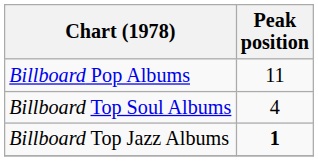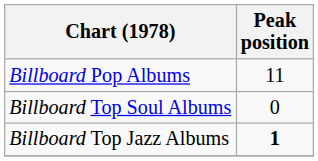 <table class="wikitable">
 <tr>
 <th>Chart (1978)</th>
 <th>Peak<br>position</th>
 </tr>
 <tr>
 <td><a href='#'><em>Billboard</em> Pop Albums</a></td>
 <td align=center>11</td>
 </tr>
 <tr>
 <td><em>Billboard</em> <a href='#'>Top Soul Albums</a></td>
-<td align=center>4</td>
+<td align=center>0</td>
 </tr>
 <tr>
 <td><em>Billboard</em> Top Jazz Albums</td>
 <td align=center><strong>1</strong></td>
 </tr>
 <tr>
 </tr>
 </table>
